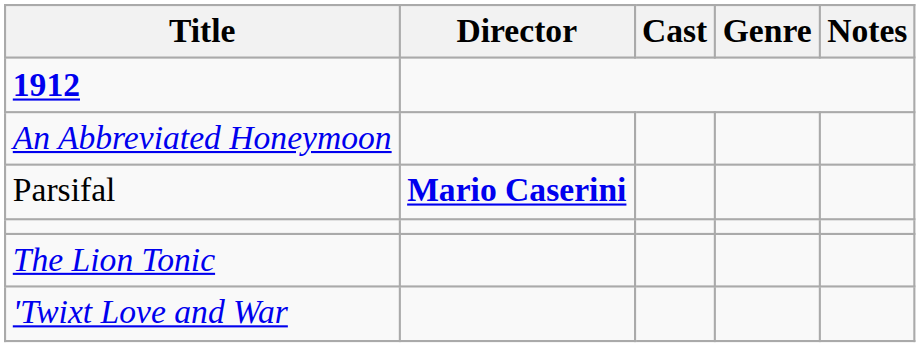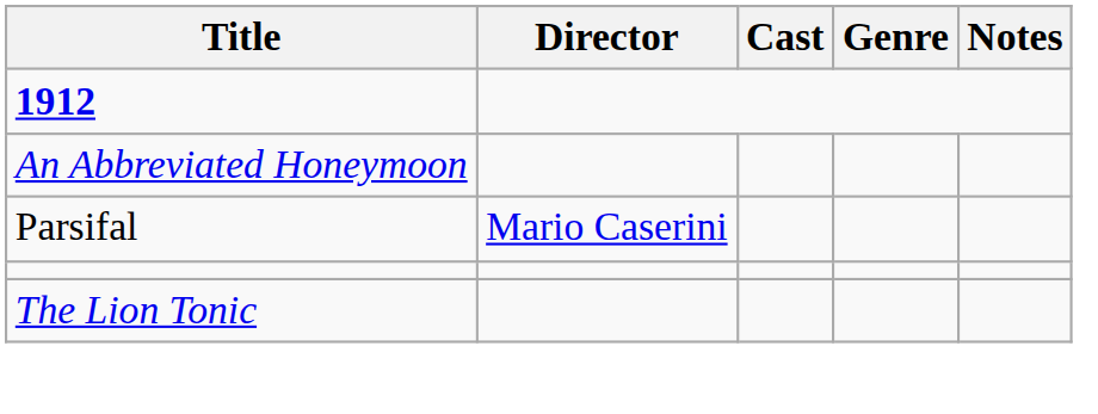 <table class="wikitable">
 <tr>
 <th>Title</th>
 <th>Director</th>
 <th>Cast</th>
 <th>Genre</th>
 <th>Notes</th>
 </tr>
 <tr>
 <td><strong><a href='#'>1912</a></strong></td>
 </tr>
 <tr>
 <td><em><a href='#'>An Abbreviated Honeymoon</a></em></td>
 <td></td>
 <td></td>
 <td></td>
 <td></td>
 </tr>
 <tr>
 <td>Parsifal</td>
-<td><strong><a href='#'>Mario Caserini</a></strong></td>
+<td><a href='#'>Mario Caserini</a></td>
 <td></td>
 <td></td>
 <td></td>
 </tr>
 <tr>
 <td><em></em></td>
 <td></td>
 <td></td>
 <td></td>
 <td></td>
 </tr>
 <tr>
 <td><em><a href='#'>The Lion Tonic</a></em></td>
 <td></td>
 <td></td>
 <td></td>
 <td></td>
 </tr>
-<tr>
-<td><em><a href='#'>'Twixt Love and War</a></em></td>
-<td></td>
-<td></td>
-<td></td>
-<td><br></td>
-</tr>
 </table>
